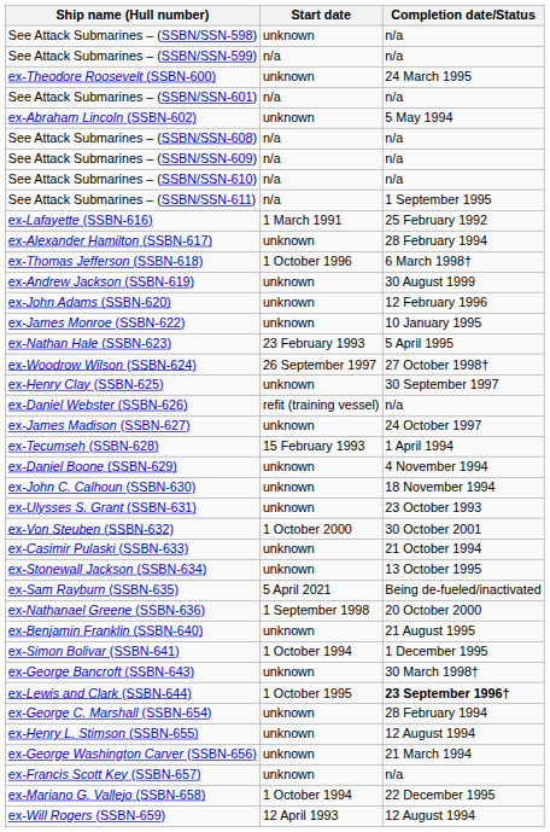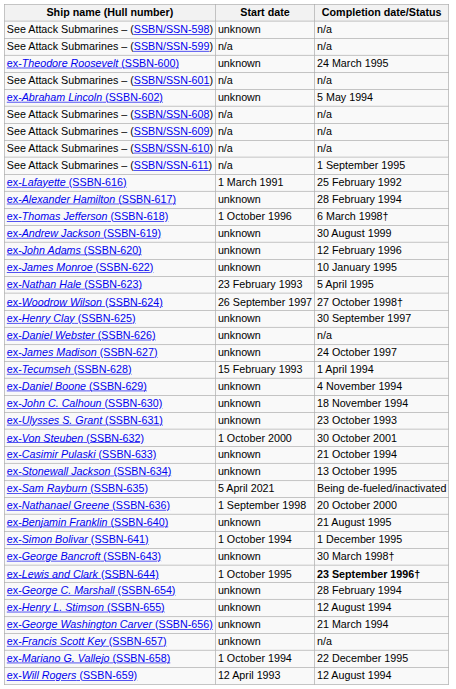 <table class="sortable wikitable">
 <tr>
 <th>Ship name (Hull number)</th>
 <th>Start date</th>
 <th>Completion date/Status</th>
 </tr>
 <tr>
 <td>See Attack Submarines – (<a href='#'>SSBN/SSN-598</a>)</td>
 <td>unknown</td>
 <td>n/a</td>
 </tr>
 <tr>
 <td>See Attack Submarines – (<a href='#'>SSBN/SSN-599</a>)</td>
 <td>n/a</td>
 <td>n/a</td>
 </tr>
 <tr>
 <td><a href='#'>ex-<em>Theodore Roosevelt</em> (SSBN-600)</a></td>
 <td>unknown</td>
 <td>24 March 1995</td>
 </tr>
 <tr>
 <td>See Attack Submarines – (<a href='#'>SSBN/SSN-601</a>)</td>
 <td>n/a</td>
 <td>n/a</td>
 </tr>
 <tr>
 <td><a href='#'>ex-<em>Abraham Lincoln</em> (SSBN-602)</a></td>
 <td>unknown</td>
 <td>5 May 1994</td>
 </tr>
 <tr>
 <td>See Attack Submarines – (<a href='#'>SSBN/SSN-608</a>)</td>
 <td>n/a</td>
 <td>n/a</td>
 </tr>
 <tr>
 <td>See Attack Submarines – (<a href='#'>SSBN/SSN-609</a>)</td>
 <td>n/a</td>
 <td>n/a</td>
 </tr>
 <tr>
 <td>See Attack Submarines – (<a href='#'>SSBN/SSN-610</a>)</td>
 <td>n/a</td>
 <td>n/a</td>
 </tr>
 <tr>
 <td>See Attack Submarines – (<a href='#'>SSBN/SSN-611</a>)</td>
 <td>n/a</td>
 <td>1 September 1995</td>
 </tr>
 <tr>
 <td><a href='#'>ex-<em>Lafayette</em> (SSBN-616)</a></td>
 <td>1 March 1991</td>
 <td>25 February 1992</td>
 </tr>
 <tr>
 <td><a href='#'>ex-<em>Alexander Hamilton</em> (SSBN-617)</a></td>
 <td>unknown</td>
 <td>28 February 1994</td>
 </tr>
 <tr>
 <td><a href='#'>ex-<em>Thomas Jefferson</em> (SSBN-618)</a></td>
 <td>1 October 1996</td>
 <td>6 March 1998†</td>
 </tr>
 <tr>
 <td><a href='#'>ex-<em>Andrew Jackson</em> (SSBN-619)</a></td>
 <td>unknown</td>
 <td>30 August 1999</td>
 </tr>
 <tr>
 <td><a href='#'>ex-<em>John Adams</em> (SSBN-620)</a></td>
 <td>unknown</td>
 <td>12 February 1996</td>
 </tr>
 <tr>
 <td><a href='#'>ex-<em>James Monroe</em> (SSBN-622)</a></td>
 <td>unknown</td>
 <td>10 January 1995</td>
 </tr>
 <tr>
 <td><a href='#'>ex-<em>Nathan Hale</em> (SSBN-623)</a></td>
 <td>23 February 1993</td>
 <td>5 April 1995</td>
 </tr>
 <tr>
 <td><a href='#'>ex-<em>Woodrow Wilson</em> (SSBN-624)</a></td>
 <td>26 September 1997</td>
 <td>27 October 1998†</td>
 </tr>
 <tr>
 <td><a href='#'>ex-<em>Henry Clay</em> (SSBN-625)</a></td>
 <td>unknown</td>
 <td>30 September 1997</td>
 </tr>
 <tr>
 <td><a href='#'>ex-<em>Daniel Webster</em> (SSBN-626)</a></td>
-<td>refit (training vessel)</td>
+<td>unknown</td>
 <td>n/a</td>
 </tr>
 <tr>
 <td><a href='#'>ex-<em>James Madison</em> (SSBN-627)</a></td>
 <td>unknown</td>
 <td>24 October 1997</td>
 </tr>
 <tr>
 <td><a href='#'>ex-<em>Tecumseh</em> (SSBN-628)</a></td>
 <td>15 February 1993</td>
 <td>1 April 1994</td>
 </tr>
 <tr>
 <td><a href='#'>ex-<em>Daniel Boone</em> (SSBN-629)</a></td>
 <td>unknown</td>
 <td>4 November 1994</td>
 </tr>
 <tr>
 <td><a href='#'>ex-<em>John C. Calhoun</em> (SSBN-630)</a></td>
 <td>unknown</td>
 <td>18 November 1994</td>
 </tr>
 <tr>
 <td><a href='#'>ex-<em>Ulysses S. Grant</em> (SSBN-631)</a></td>
 <td>unknown</td>
 <td>23 October 1993</td>
 </tr>
 <tr>
 <td><a href='#'>ex-<em>Von Steuben</em> (SSBN-632)</a></td>
 <td>1 October 2000</td>
 <td>30 October 2001</td>
 </tr>
 <tr>
 <td><a href='#'>ex-<em>Casimir Pulaski</em> (SSBN-633)</a></td>
 <td>unknown</td>
 <td>21 October 1994</td>
 </tr>
 <tr>
 <td><a href='#'>ex-<em>Stonewall Jackson</em> (SSBN-634)</a></td>
 <td>unknown</td>
 <td>13 October 1995</td>
 </tr>
 <tr>
 <td><a href='#'>ex-<em>Sam Rayburn</em> (SSBN-635)</a></td>
 <td>5 April 2021</td>
 <td>Being de-fueled/inactivated</td>
 </tr>
 <tr>
 <td><a href='#'>ex-<em>Nathanael Greene</em> (SSBN-636)</a></td>
 <td>1 September 1998</td>
 <td>20 October 2000</td>
 </tr>
 <tr>
 <td><a href='#'>ex-<em>Benjamin Franklin</em> (SSBN-640)</a></td>
 <td>unknown</td>
 <td>21 August 1995</td>
 </tr>
 <tr>
 <td><a href='#'>ex-<em>Simon Bolivar</em> (SSBN-641)</a></td>
 <td>1 October 1994</td>
 <td>1 December 1995</td>
 </tr>
 <tr>
 <td><a href='#'>ex-<em>George Bancroft</em> (SSBN-643)</a></td>
 <td>unknown</td>
 <td>30 March 1998†</td>
 </tr>
 <tr>
 <td><a href='#'>ex-<em>Lewis and Clark</em> (SSBN-644)</a></td>
 <td>1 October 1995</td>
 <td><strong>23 September 1996†</strong></td>
 </tr>
 <tr>
 <td><a href='#'>ex-<em>George C. Marshall</em> (SSBN-654)</a></td>
 <td>unknown</td>
 <td>28 February 1994</td>
 </tr>
 <tr>
 <td><a href='#'>ex-<em>Henry L. Stimson</em> (SSBN-655)</a></td>
 <td>unknown</td>
 <td>12 August 1994</td>
 </tr>
 <tr>
 <td><a href='#'>ex-<em>George Washington Carver</em> (SSBN-656)</a></td>
 <td>unknown</td>
 <td>21 March 1994</td>
 </tr>
 <tr>
 <td><a href='#'>ex-<em>Francis Scott Key</em> (SSBN-657)</a></td>
 <td>unknown</td>
 <td>n/a</td>
 </tr>
 <tr>
 <td><a href='#'>ex-<em>Mariano G. Vallejo</em> (SSBN-658)</a></td>
 <td>1 October 1994</td>
 <td>22 December 1995</td>
 </tr>
 <tr>
 <td><a href='#'>ex-<em>Will Rogers</em> (SSBN-659)</a></td>
 <td>12 April 1993</td>
 <td>12 August 1994</td>
 </tr>
 </table>
